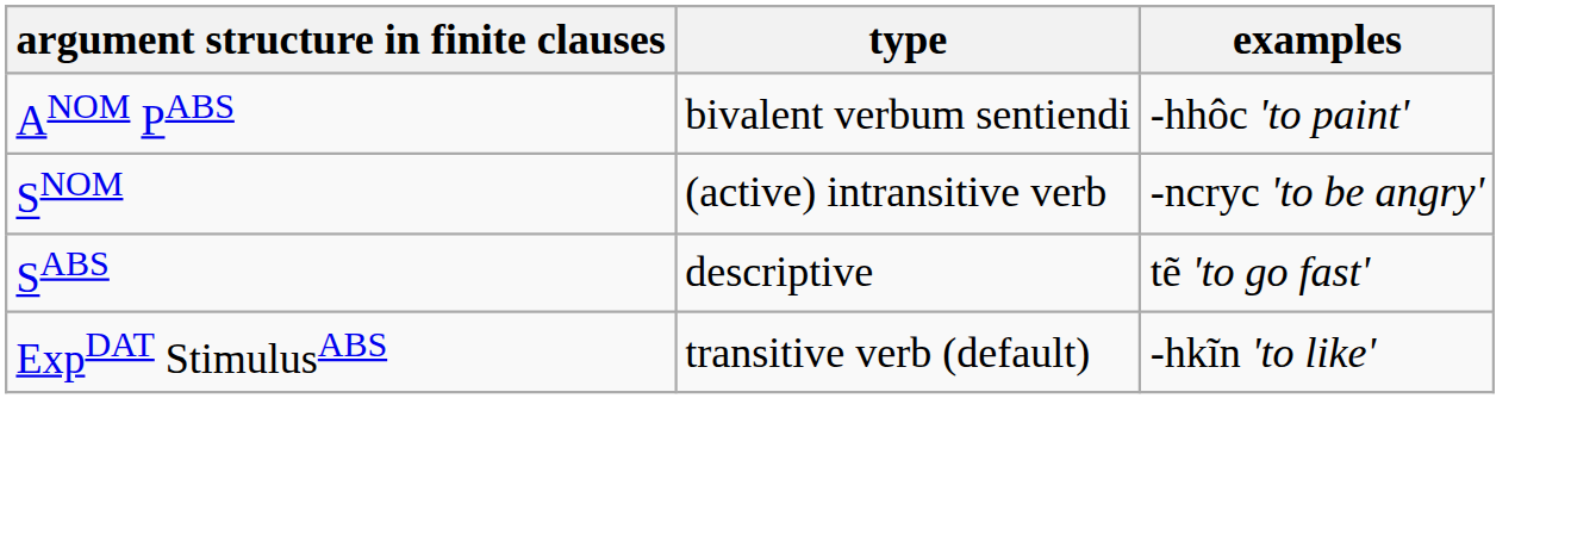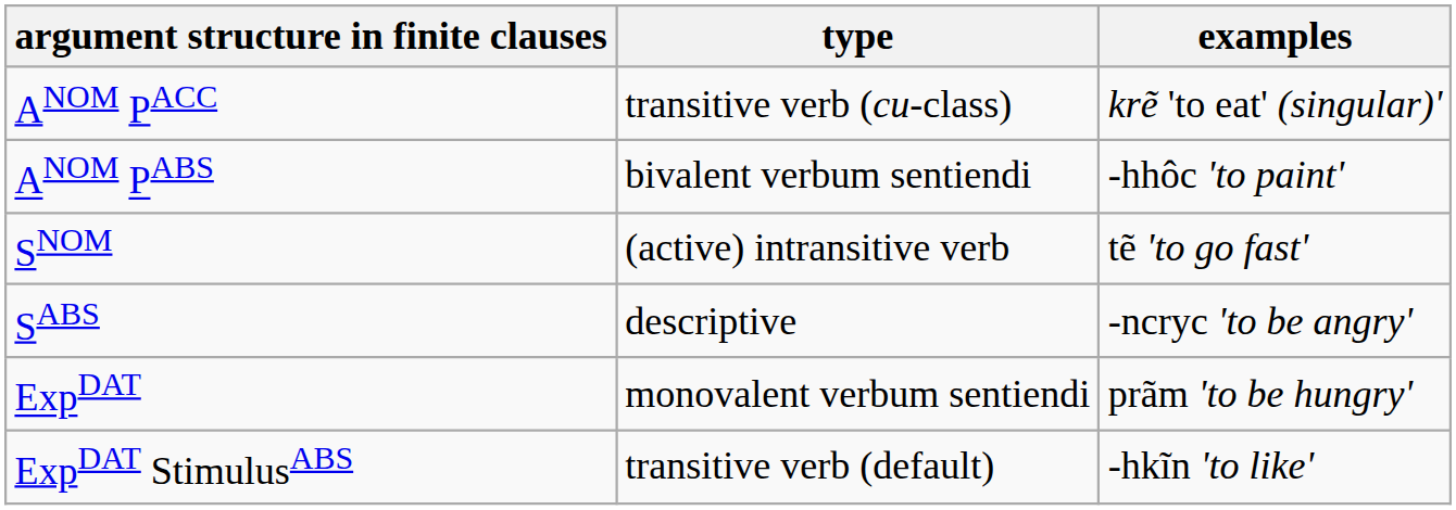 <table class="wikitable">
 <tr>
 <th>argument structure in finite clauses</th>
 <th>type</th>
 <th>examples</th>
+</tr>
+<tr>
+<td><a href='#'>A</a><sup><a href='#'>NOM</a></sup> <a href='#'>P</a><sup><a href='#'>ACC</a></sup></td>
+<td>transitive verb (<em>cu</em>-class)</td>
+<td><em>krẽ</em> 'to eat' <em>(singular)'</td>
 </tr>
 <tr>
 <td><a href='#'>A</a><sup><a href='#'>NOM</a></sup> <a href='#'>P</a><sup><a href='#'>ABS</a></sup></td>
 <td>bivalent </em>verbum sentiendi<em></td>
 <td></em>-hhôc<em> 'to paint'</td>
 </tr>
 <tr>
 <td><a href='#'>S</a><sup><a href='#'>NOM</a></sup></td>
 <td>(active) intransitive verb</td>
-<td></em>-ncryc<em> 'to be angry'</td>
+<td></em>tẽ<em> 'to go fast'</td>
 </tr>
 <tr>
 <td><a href='#'>S</a><sup><a href='#'>ABS</a></sup></td>
 <td>descriptive</td>
-<td></em>tẽ<em> 'to go fast'</td>
+<td></em>-ncryc<em> 'to be angry'</td>
+</tr>
+<tr>
+<td><a href='#'>Exp</a><sup><a href='#'>DAT</a></sup></td>
+<td>monovalent </em>verbum sentiendi<em></td>
+<td></em>prãm<em> 'to be hungry'</td>
 </tr>
 <tr>
 <td><a href='#'>Exp</a><sup><a href='#'>DAT</a></sup> Stimulus<sup><a href='#'>ABS</a></sup></td>
 <td>transitive verb (default)</td>
 <td></em>-hkĩn<em> 'to like'</td>
 </tr>
 </table>
